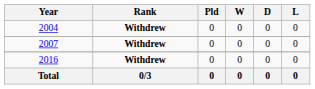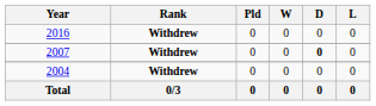 <table class="wikitable" style="text-align: center;font-size:90%;">
 <tr>
 <th width=125>Year</th>
 <th width=150>Rank</th>
 <th width=35>Pld</th>
 <th width=35>W</th>
 <th width=35>D</th>
 <th width=35>L</th>
 </tr>
 <tr bgcolor=>
-<td style="border: "> <a href='#'>2004</a></td>
+<td style="border: "> <a href='#'>2016</a></td>
 <td><strong>Withdrew</strong></td>
 <td>0</td>
 <td>0</td>
 <td>0</td>
 <td>0</td>
 </tr>
 <tr>
 </tr>
 <tr bgcolor=>
 <td style="border: "> <a href='#'>2007</a></td>
 <td><strong>Withdrew</strong></td>
 <td>0</td>
 <td>0</td>
-<td>0</td>
+<td><strong>0</strong></td>
 <td>0</td>
 </tr>
 <tr>
 </tr>
 <tr bgcolor=>
-<td style="border: "> <a href='#'>2016</a></td>
+<td style="border: "> <a href='#'>2004</a></td>
 <td><strong>Withdrew</strong></td>
 <td>0</td>
 <td>0</td>
 <td>0</td>
 <td>0</td>
 </tr>
 <tr>
 <th>Total</th>
 <th>0/3</th>
 <th>0</th>
 <th>0</th>
 <th>0</th>
 <th>0</th>
 </tr>
 </table>
